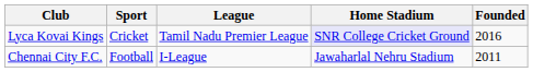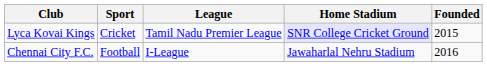 <table class="wikitable">
 <tr>
 <th>Club</th>
 <th>Sport</th>
 <th>League</th>
 <th>Home Stadium</th>
 <th>Founded</th>
 </tr>
 <tr>
 <td><a href='#'>Lyca Kovai Kings</a></td>
 <td><a href='#'>Cricket</a></td>
 <td><a href='#'>Tamil Nadu Premier League</a></td>
 <td style="background: lavender;"><a href='#'>SNR College Cricket Ground</a></td>
-<td>2016</td>
+<td>2015</td>
 </tr>
 <tr>
 <td><a href='#'>Chennai City F.C.</a></td>
 <td><a href='#'>Football</a></td>
 <td><a href='#'>I-League</a></td>
 <td><a href='#'>Jawaharlal Nehru Stadium</a></td>
-<td>2011</td>
+<td>2016</td>
 </tr>
 </table>
